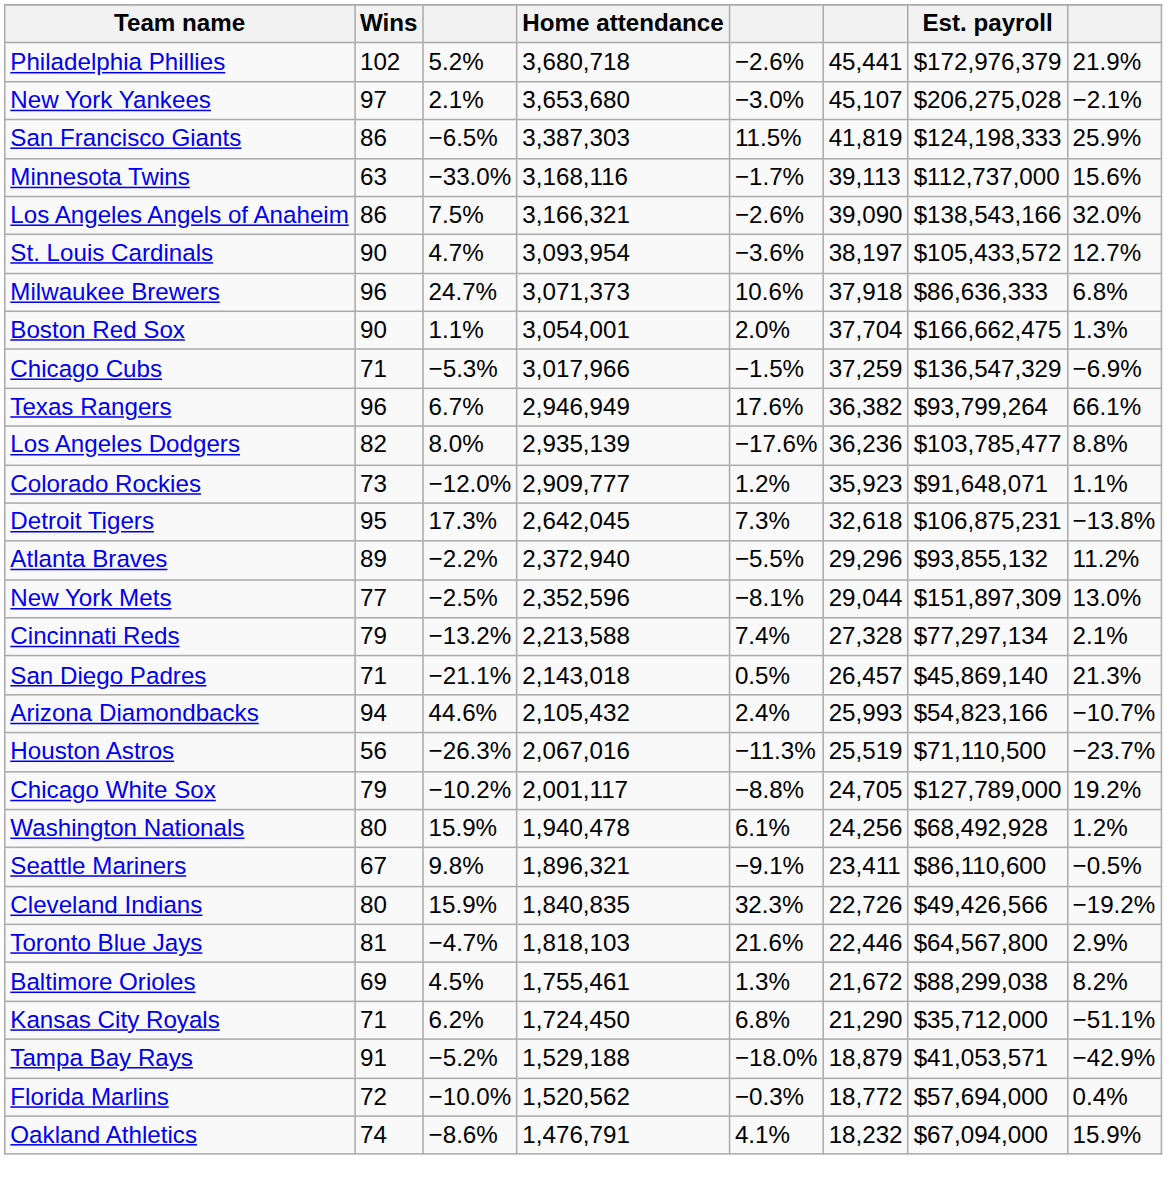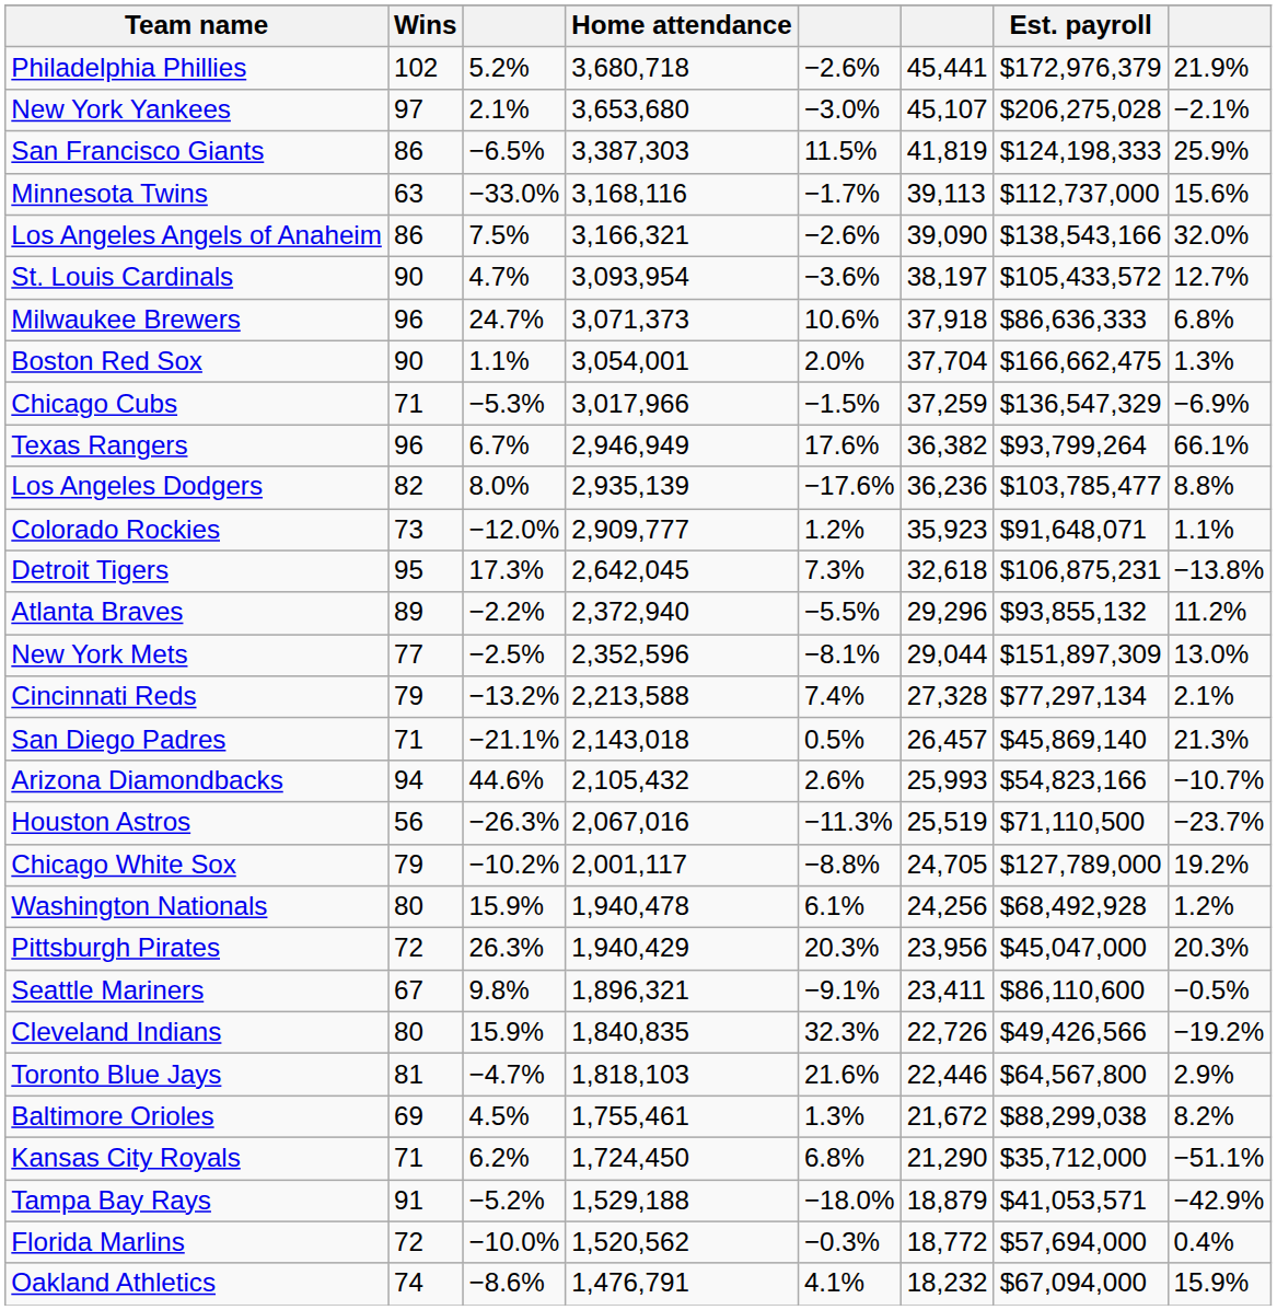 <table class="wikitable sortable">
 <tr style="text-align:center; font-size:larger;">
 </tr>
 <tr>
 <th>Team name</th>
 <th>Wins</th>
 <th></th>
 <th>Home attendance</th>
 <th></th>
 <th></th>
 <th>Est. payroll</th>
 <th></th>
 </tr>
 <tr>
 <td><a href='#'>Philadelphia Phillies</a></td>
 <td>102</td>
 <td>5.2%</td>
 <td>3,680,718</td>
 <td>−2.6%</td>
 <td>45,441</td>
 <td>$172,976,379</td>
 <td>21.9%</td>
 </tr>
 <tr>
 <td><a href='#'>New York Yankees</a></td>
 <td>97</td>
 <td>2.1%</td>
 <td>3,653,680</td>
 <td>−3.0%</td>
 <td>45,107</td>
 <td>$206,275,028</td>
 <td>−2.1%</td>
 </tr>
 <tr>
 <td><a href='#'>San Francisco Giants</a></td>
 <td>86</td>
 <td>−6.5%</td>
 <td>3,387,303</td>
 <td>11.5%</td>
 <td>41,819</td>
 <td>$124,198,333</td>
 <td>25.9%</td>
 </tr>
 <tr>
 <td><a href='#'>Minnesota Twins</a></td>
 <td>63</td>
 <td>−33.0%</td>
 <td>3,168,116</td>
 <td>−1.7%</td>
 <td>39,113</td>
 <td>$112,737,000</td>
 <td>15.6%</td>
 </tr>
 <tr>
 <td><a href='#'>Los Angeles Angels of Anaheim</a></td>
 <td>86</td>
 <td>7.5%</td>
 <td>3,166,321</td>
 <td>−2.6%</td>
 <td>39,090</td>
 <td>$138,543,166</td>
 <td>32.0%</td>
 </tr>
 <tr>
 <td><a href='#'>St. Louis Cardinals</a></td>
 <td>90</td>
 <td>4.7%</td>
 <td>3,093,954</td>
 <td>−3.6%</td>
 <td>38,197</td>
 <td>$105,433,572</td>
 <td>12.7%</td>
 </tr>
 <tr>
 <td><a href='#'>Milwaukee Brewers</a></td>
 <td>96</td>
 <td>24.7%</td>
 <td>3,071,373</td>
 <td>10.6%</td>
 <td>37,918</td>
 <td>$86,636,333</td>
 <td>6.8%</td>
 </tr>
 <tr>
 <td><a href='#'>Boston Red Sox</a></td>
 <td>90</td>
 <td>1.1%</td>
 <td>3,054,001</td>
 <td>2.0%</td>
 <td>37,704</td>
 <td>$166,662,475</td>
 <td>1.3%</td>
 </tr>
 <tr>
 <td><a href='#'>Chicago Cubs</a></td>
 <td>71</td>
 <td>−5.3%</td>
 <td>3,017,966</td>
 <td>−1.5%</td>
 <td>37,259</td>
 <td>$136,547,329</td>
 <td>−6.9%</td>
 </tr>
 <tr>
 <td><a href='#'>Texas Rangers</a></td>
 <td>96</td>
 <td>6.7%</td>
 <td>2,946,949</td>
 <td>17.6%</td>
 <td>36,382</td>
 <td>$93,799,264</td>
 <td>66.1%</td>
 </tr>
 <tr>
 <td><a href='#'>Los Angeles Dodgers</a></td>
 <td>82</td>
 <td>8.0%</td>
 <td>2,935,139</td>
 <td>−17.6%</td>
 <td>36,236</td>
 <td>$103,785,477</td>
 <td>8.8%</td>
 </tr>
 <tr>
 <td><a href='#'>Colorado Rockies</a></td>
 <td>73</td>
 <td>−12.0%</td>
 <td>2,909,777</td>
 <td>1.2%</td>
 <td>35,923</td>
 <td>$91,648,071</td>
 <td>1.1%</td>
 </tr>
 <tr>
 <td><a href='#'>Detroit Tigers</a></td>
 <td>95</td>
 <td>17.3%</td>
 <td>2,642,045</td>
 <td>7.3%</td>
 <td>32,618</td>
 <td>$106,875,231</td>
 <td>−13.8%</td>
 </tr>
 <tr>
 <td><a href='#'>Atlanta Braves</a></td>
 <td>89</td>
 <td>−2.2%</td>
 <td>2,372,940</td>
 <td>−5.5%</td>
 <td>29,296</td>
 <td>$93,855,132</td>
 <td>11.2%</td>
 </tr>
 <tr>
 <td><a href='#'>New York Mets</a></td>
 <td>77</td>
 <td>−2.5%</td>
 <td>2,352,596</td>
 <td>−8.1%</td>
 <td>29,044</td>
 <td>$151,897,309</td>
 <td>13.0%</td>
 </tr>
 <tr>
 <td><a href='#'>Cincinnati Reds</a></td>
 <td>79</td>
 <td>−13.2%</td>
 <td>2,213,588</td>
 <td>7.4%</td>
 <td>27,328</td>
 <td>$77,297,134</td>
 <td>2.1%</td>
 </tr>
 <tr>
 <td><a href='#'>San Diego Padres</a></td>
 <td>71</td>
 <td>−21.1%</td>
 <td>2,143,018</td>
 <td>0.5%</td>
 <td>26,457</td>
 <td>$45,869,140</td>
 <td>21.3%</td>
 </tr>
 <tr>
 <td><a href='#'>Arizona Diamondbacks</a></td>
 <td>94</td>
 <td>44.6%</td>
 <td>2,105,432</td>
-<td>2.4%</td>
+<td>2.6%</td>
 <td>25,993</td>
 <td>$54,823,166</td>
 <td>−10.7%</td>
 </tr>
 <tr>
 <td><a href='#'>Houston Astros</a></td>
 <td>56</td>
 <td>−26.3%</td>
 <td>2,067,016</td>
 <td>−11.3%</td>
 <td>25,519</td>
 <td>$71,110,500</td>
 <td>−23.7%</td>
 </tr>
 <tr>
 <td><a href='#'>Chicago White Sox</a></td>
 <td>79</td>
 <td>−10.2%</td>
 <td>2,001,117</td>
 <td>−8.8%</td>
 <td>24,705</td>
 <td>$127,789,000</td>
 <td>19.2%</td>
 </tr>
 <tr>
 <td><a href='#'>Washington Nationals</a></td>
 <td>80</td>
 <td>15.9%</td>
 <td>1,940,478</td>
 <td>6.1%</td>
 <td>24,256</td>
 <td>$68,492,928</td>
 <td>1.2%</td>
+</tr>
+<tr>
+<td><a href='#'>Pittsburgh Pirates</a></td>
+<td>72</td>
+<td>26.3%</td>
+<td>1,940,429</td>
+<td>20.3%</td>
+<td>23,956</td>
+<td>$45,047,000</td>
+<td>20.3%</td>
 </tr>
 <tr>
 <td><a href='#'>Seattle Mariners</a></td>
 <td>67</td>
 <td>9.8%</td>
 <td>1,896,321</td>
 <td>−9.1%</td>
 <td>23,411</td>
 <td>$86,110,600</td>
 <td>−0.5%</td>
 </tr>
 <tr>
 <td><a href='#'>Cleveland Indians</a></td>
 <td>80</td>
 <td>15.9%</td>
 <td>1,840,835</td>
 <td>32.3%</td>
 <td>22,726</td>
 <td>$49,426,566</td>
 <td>−19.2%</td>
 </tr>
 <tr>
 <td><a href='#'>Toronto Blue Jays</a></td>
 <td>81</td>
 <td>−4.7%</td>
 <td>1,818,103</td>
 <td>21.6%</td>
 <td>22,446</td>
 <td>$64,567,800</td>
 <td>2.9%</td>
 </tr>
 <tr>
 <td><a href='#'>Baltimore Orioles</a></td>
 <td>69</td>
 <td>4.5%</td>
 <td>1,755,461</td>
 <td>1.3%</td>
 <td>21,672</td>
 <td>$88,299,038</td>
 <td>8.2%</td>
 </tr>
 <tr>
 <td><a href='#'>Kansas City Royals</a></td>
 <td>71</td>
 <td>6.2%</td>
 <td>1,724,450</td>
 <td>6.8%</td>
 <td>21,290</td>
 <td>$35,712,000</td>
 <td>−51.1%</td>
 </tr>
 <tr>
 <td><a href='#'>Tampa Bay Rays</a></td>
 <td>91</td>
 <td>−5.2%</td>
 <td>1,529,188</td>
 <td>−18.0%</td>
 <td>18,879</td>
 <td>$41,053,571</td>
 <td>−42.9%</td>
 </tr>
 <tr>
 <td><a href='#'>Florida Marlins</a></td>
 <td>72</td>
 <td>−10.0%</td>
 <td>1,520,562</td>
 <td>−0.3%</td>
 <td>18,772</td>
 <td>$57,694,000</td>
 <td>0.4%</td>
 </tr>
 <tr>
 <td><a href='#'>Oakland Athletics</a></td>
 <td>74</td>
 <td>−8.6%</td>
 <td>1,476,791</td>
 <td>4.1%</td>
 <td>18,232</td>
 <td>$67,094,000</td>
 <td>15.9%</td>
 </tr>
 </table>
